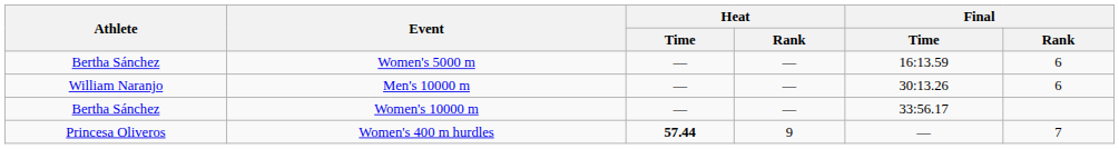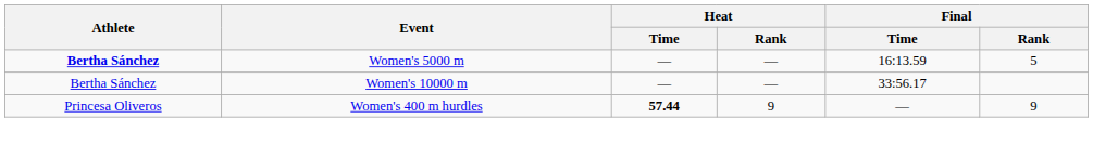 <table class="wikitable" style="font-size:95%; text-align:center;" width="95%">
 <tr>
 <th rowspan="2">Athlete</th>
 <th rowspan="2">Event</th>
 <th colspan="2">Heat</th>
 <th colspan="2">Final</th>
 </tr>
 <tr>
 <th>Time</th>
 <th>Rank</th>
 <th>Time</th>
 <th>Rank</th>
 </tr>
 <tr>
-<td width=20%><a href='#'>Bertha Sánchez</a></td>
+<td width=20%><strong><a href='#'>Bertha Sánchez</a></strong></td>
 <td><a href='#'>Women's 5000 m</a></td>
 <td>—</td>
 <td>—</td>
 <td>16:13.59</td>
-<td>6</td>
-</tr>
-<tr>
-<td width=20%><a href='#'>William Naranjo</a></td>
-<td><a href='#'>Men's 10000 m</a></td>
-<td>—</td>
-<td>—</td>
-<td>30:13.26</td>
-<td>6</td>
+<td>5</td>
 </tr>
 <tr>
 <td width=20%><a href='#'>Bertha Sánchez</a></td>
 <td><a href='#'>Women's 10000 m</a></td>
 <td>—</td>
 <td>—</td>
 <td>33:56.17</td>
 <td></td>
 </tr>
 <tr>
 <td width=20%><a href='#'>Princesa Oliveros</a></td>
 <td><a href='#'>Women's 400 m hurdles</a></td>
 <td><strong>57.44</strong></td>
 <td>9</td>
 <td>—</td>
-<td>7</td>
+<td>9</td>
 </tr>
 </table>
